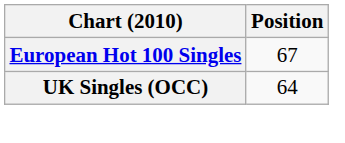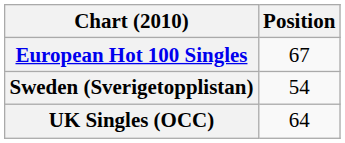 <table class="wikitable sortable plainrowheaders">
 <tr>
 <th scope="col">Chart (2010)</th>
 <th scope="col">Position</th>
 </tr>
 <tr>
 <th scope="row"><a href='#'>European Hot 100 Singles</a></th>
 <td style="text-align:center;">67</td>
 </tr>
 <tr>
+<th scope="row">Sweden (Sverigetopplistan)</th>
+<td style="text-align:center;">54</td>
+</tr>
+<tr>
 <th scope="row">UK Singles (OCC)</th>
 <td style="text-align:center;">64</td>
 </tr>
 </table>
